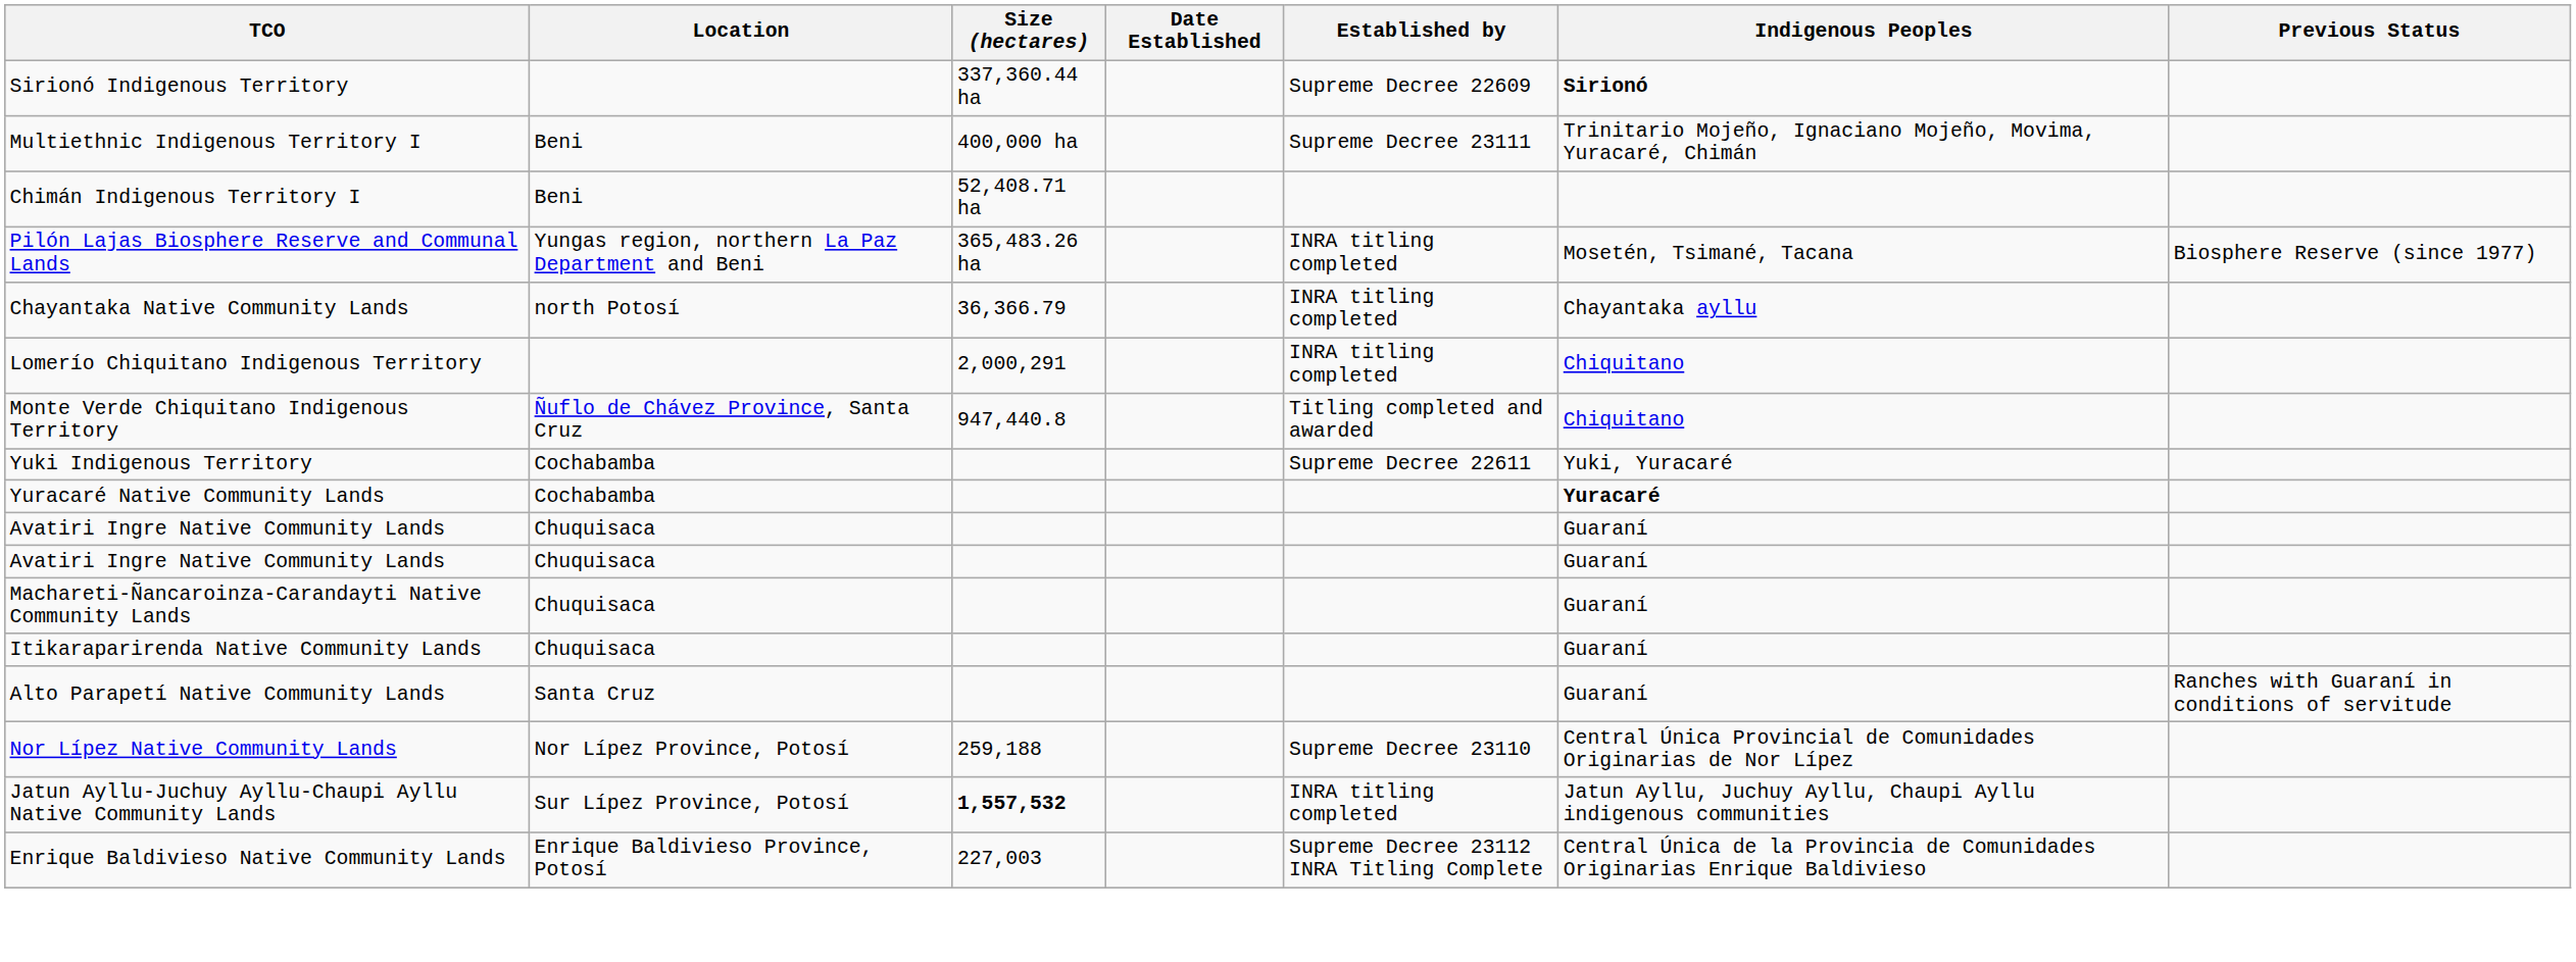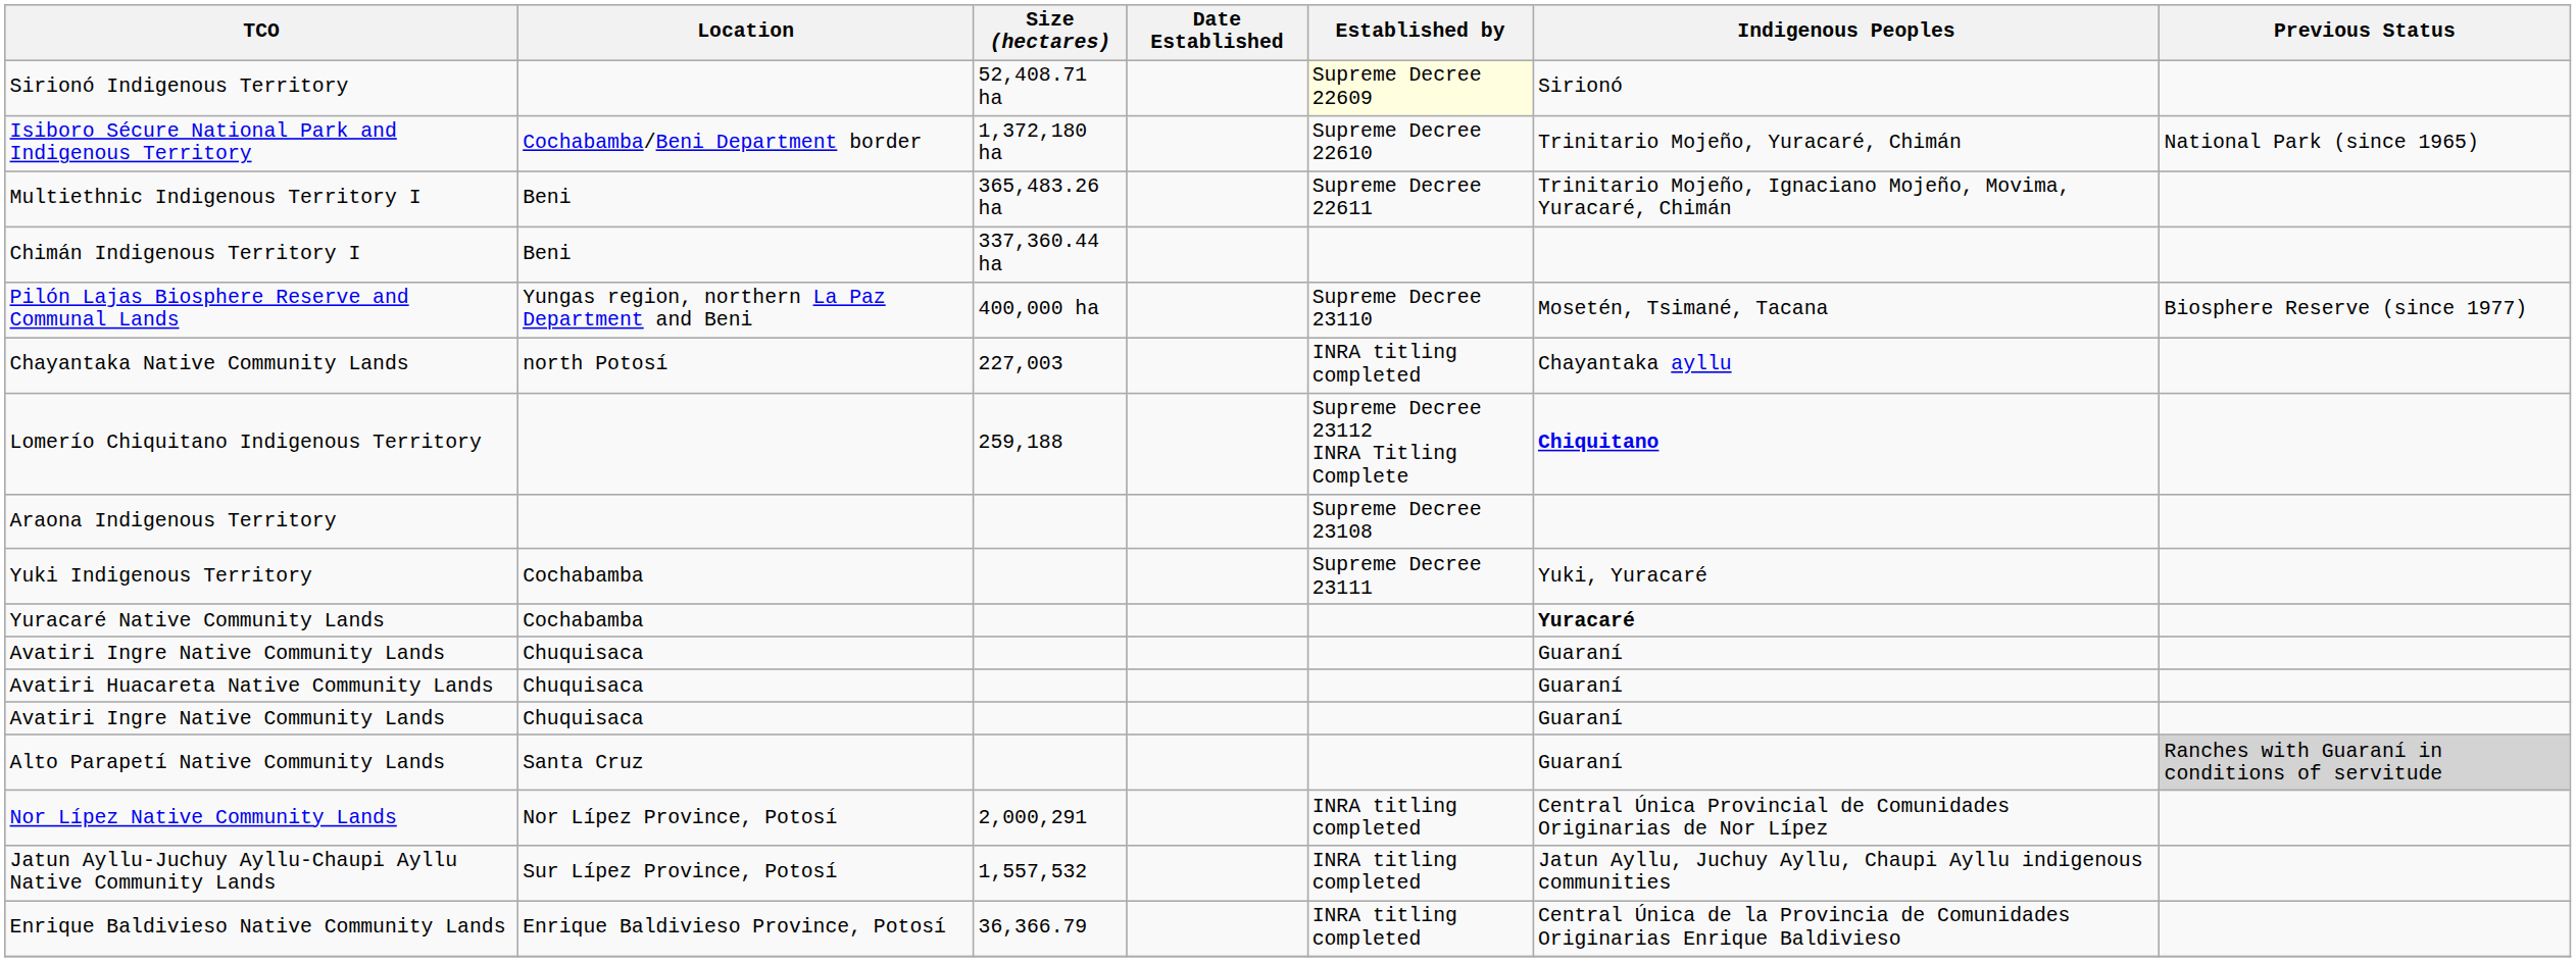 <table class="sortable wikitable" style="font-size: 95%">
 <tr>
 <th><strong>TCO</strong></th>
 <th><strong>Location</strong></th>
 <th><strong>Size</strong><br><em>(hectares)</em></th>
 <th><strong>Date Established</strong></th>
 <th><strong>Established by</strong></th>
 <th><strong>Indigenous Peoples</strong></th>
 <th><strong>Previous Status</strong></th>
 </tr>
 <tr>
 <td>Sirionó Indigenous Territory</td>
 <td></td>
-<td>337,360.44 ha</td>
+<td>52,408.71 ha</td>
 <td></td>
-<td>Supreme Decree 22609</td>
-<td><strong>Sirionó</strong></td>
+<td style="background: lightyellow;">Supreme Decree 22609</td>
+<td>Sirionó</td>
 <td></td>
+</tr>
+<tr>
+<td><a href='#'>Isiboro Sécure National Park and Indigenous Territory</a></td>
+<td><a href='#'>Cochabamba</a>/<a href='#'>Beni Department</a> border</td>
+<td>1,372,180 ha</td>
+<td></td>
+<td>Supreme Decree 22610</td>
+<td>Trinitario Mojeño, Yuracaré, Chimán</td>
+<td>National Park (since 1965)</td>
 </tr>
 <tr>
 <td>Multiethnic Indigenous Territory I</td>
 <td>Beni</td>
-<td>400,000 ha</td>
+<td>365,483.26 ha</td>
 <td></td>
-<td>Supreme Decree 23111</td>
+<td>Supreme Decree 22611</td>
 <td>Trinitario Mojeño, Ignaciano Mojeño, Movima, Yuracaré, Chimán</td>
 <td></td>
 </tr>
 <tr>
 <td>Chimán Indigenous Territory I</td>
 <td>Beni</td>
-<td>52,408.71 ha</td>
+<td>337,360.44 ha</td>
 <td></td>
 <td></td>
 <td></td>
 <td></td>
 </tr>
 <tr>
 <td><a href='#'>Pilón Lajas Biosphere Reserve and Communal Lands</a></td>
 <td>Yungas region, northern <a href='#'>La Paz Department</a> and Beni</td>
-<td>365,483.26 ha</td>
+<td>400,000 ha</td>
 <td></td>
-<td>INRA titling completed</td>
+<td>Supreme Decree 23110</td>
 <td>Mosetén, Tsimané, Tacana</td>
 <td>Biosphere Reserve (since 1977)</td>
 </tr>
 <tr>
 <td>Chayantaka Native Community Lands</td>
 <td>north Potosí</td>
-<td>36,366.79</td>
+<td>227,003</td>
 <td></td>
 <td>INRA titling completed</td>
 <td>Chayantaka <a href='#'>ayllu</a></td>
 <td></td>
 </tr>
 <tr>
 <td>Lomerío Chiquitano Indigenous Territory</td>
 <td></td>
-<td>2,000,291</td>
+<td>259,188</td>
 <td><br></td>
-<td>INRA titling completed</td>
-<td><a href='#'>Chiquitano</a></td>
+<td>Supreme Decree 23112<br>INRA Titling Complete</td>
+<td><strong><a href='#'>Chiquitano</a></strong></td>
 <td></td>
 </tr>
 <tr>
-<td>Monte Verde Chiquitano Indigenous Territory</td>
-<td><a href='#'>Ñuflo de Chávez Province</a>, Santa Cruz</td>
-<td>947,440.8</td>
+<td>Araona Indigenous Territory</td>
 <td></td>
-<td>Titling completed and awarded</td>
-<td><a href='#'>Chiquitano</a></td>
+<td></td>
+<td></td>
+<td>Supreme Decree 23108</td>
+<td></td>
 <td></td>
 </tr>
 <tr>
 <td>Yuki Indigenous Territory</td>
 <td>Cochabamba</td>
 <td></td>
 <td></td>
-<td>Supreme Decree 22611</td>
+<td>Supreme Decree 23111</td>
 <td>Yuki, Yuracaré</td>
 <td></td>
 </tr>
 <tr>
 <td>Yuracaré Native Community Lands</td>
 <td>Cochabamba</td>
 <td></td>
 <td></td>
 <td></td>
 <td><strong>Yuracaré</strong></td>
 <td></td>
 </tr>
 <tr>
 <td>Avatiri Ingre Native Community Lands</td>
 <td>Chuquisaca</td>
 <td></td>
 <td></td>
 <td></td>
 <td>Guaraní</td>
 <td></td>
 </tr>
 <tr>
-<td>Avatiri Ingre Native Community Lands</td>
+<td>Avatiri Huacareta Native Community Lands</td>
 <td>Chuquisaca</td>
 <td></td>
 <td></td>
 <td></td>
 <td>Guaraní</td>
 <td></td>
 </tr>
 <tr>
-<td>Machareti-Ñancaroinza-Carandayti Native Community Lands</td>
-<td>Chuquisaca</td>
-<td></td>
-<td></td>
-<td></td>
-<td>Guaraní</td>
-<td></td>
-</tr>
-<tr>
-<td>Itikaraparirenda Native Community Lands</td>
+<td>Avatiri Ingre Native Community Lands</td>
 <td>Chuquisaca</td>
 <td></td>
 <td></td>
 <td></td>
 <td>Guaraní</td>
 <td></td>
 </tr>
 <tr>
 <td>Alto Parapetí Native Community Lands</td>
 <td>Santa Cruz</td>
 <td></td>
 <td></td>
 <td></td>
 <td>Guaraní</td>
-<td>Ranches with Guaraní in conditions of servitude</td>
+<td style="background: lightgrey;">Ranches with Guaraní in conditions of servitude</td>
 </tr>
 <tr>
 <td><a href='#'>Nor Lípez Native Community Lands</a></td>
 <td>Nor Lípez Province, Potosí</td>
-<td>259,188</td>
+<td>2,000,291</td>
 <td></td>
-<td>Supreme Decree 23110</td>
+<td>INRA titling completed</td>
 <td>Central Única Provincial de Comunidades Originarias de Nor Lípez</td>
 <td></td>
 </tr>
 <tr>
 <td>Jatun Ayllu-Juchuy Ayllu-Chaupi Ayllu Native Community Lands</td>
 <td>Sur Lípez Province, Potosí</td>
-<td><strong>1,557,532</strong></td>
+<td>1,557,532</td>
 <td></td>
 <td>INRA titling completed</td>
 <td>Jatun Ayllu, Juchuy Ayllu, Chaupi Ayllu indigenous communities</td>
 <td></td>
 </tr>
 <tr>
 <td>Enrique Baldivieso Native Community Lands</td>
 <td>Enrique Baldivieso Province, Potosí</td>
-<td>227,003</td>
+<td>36,366.79</td>
 <td></td>
-<td>Supreme Decree 23112<br>INRA Titling Complete</td>
+<td>INRA titling completed</td>
 <td>Central Única de la Provincia de Comunidades Originarias Enrique Baldivieso</td>
 <td></td>
 </tr>
 <tr>
 </tr>
 </table>
